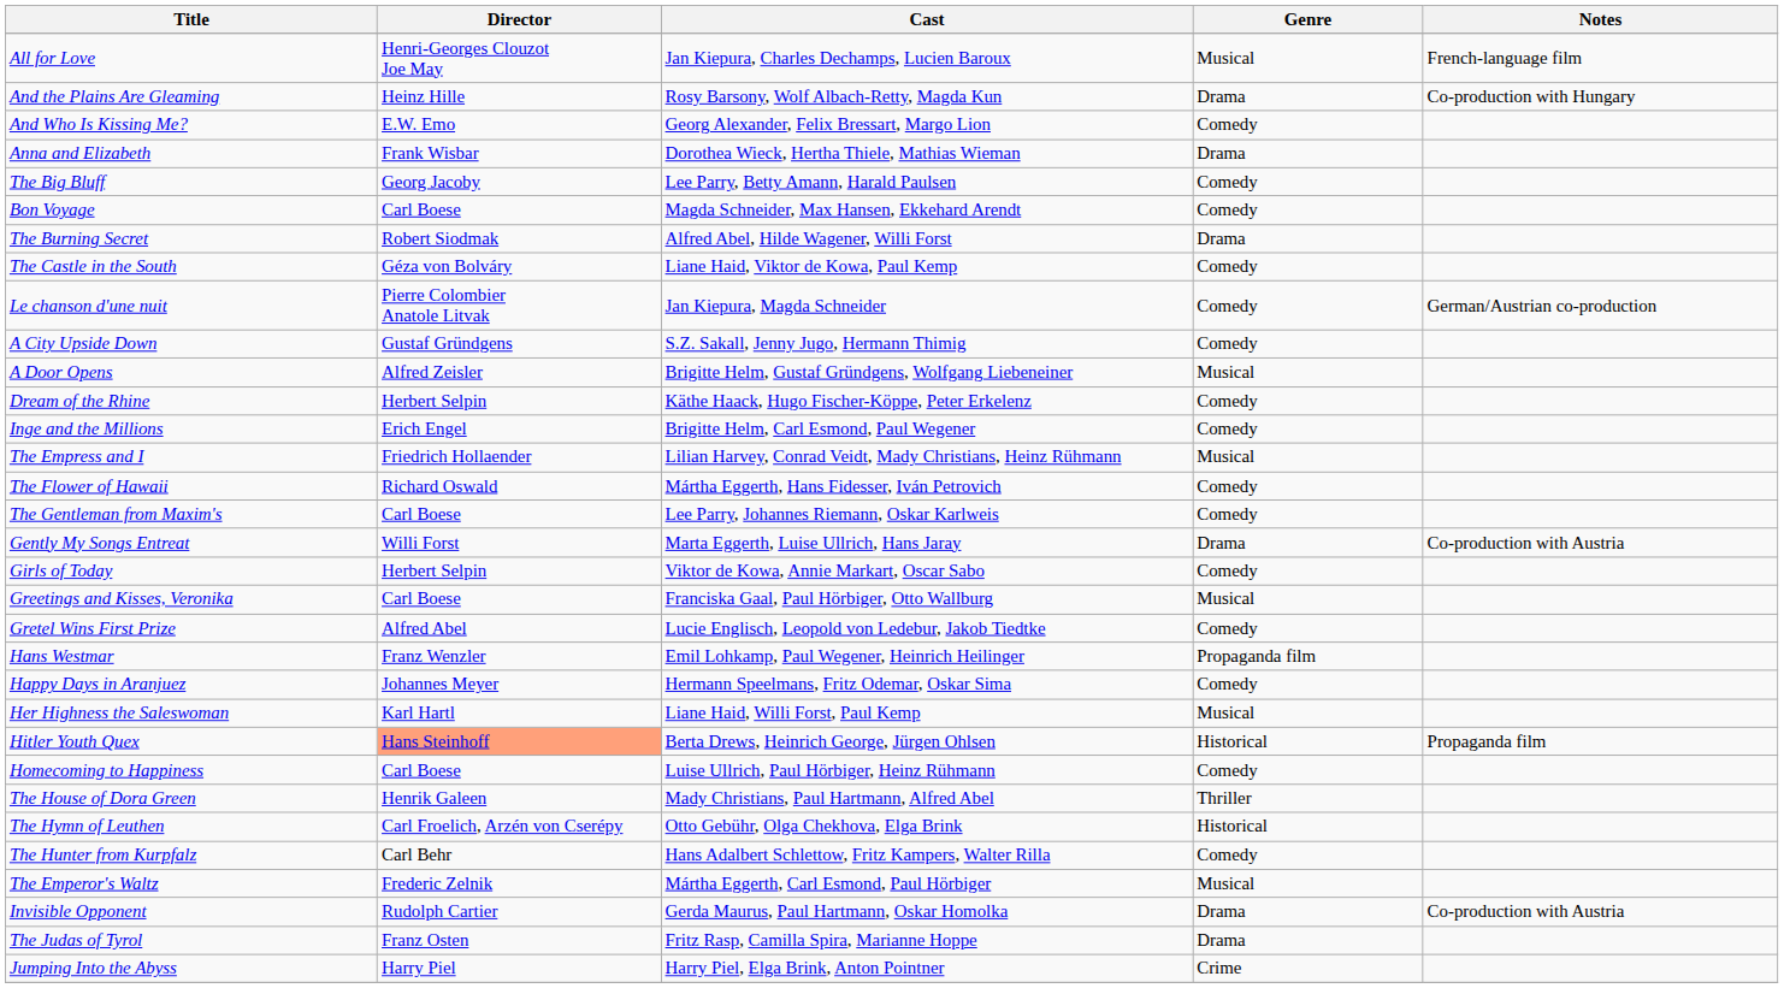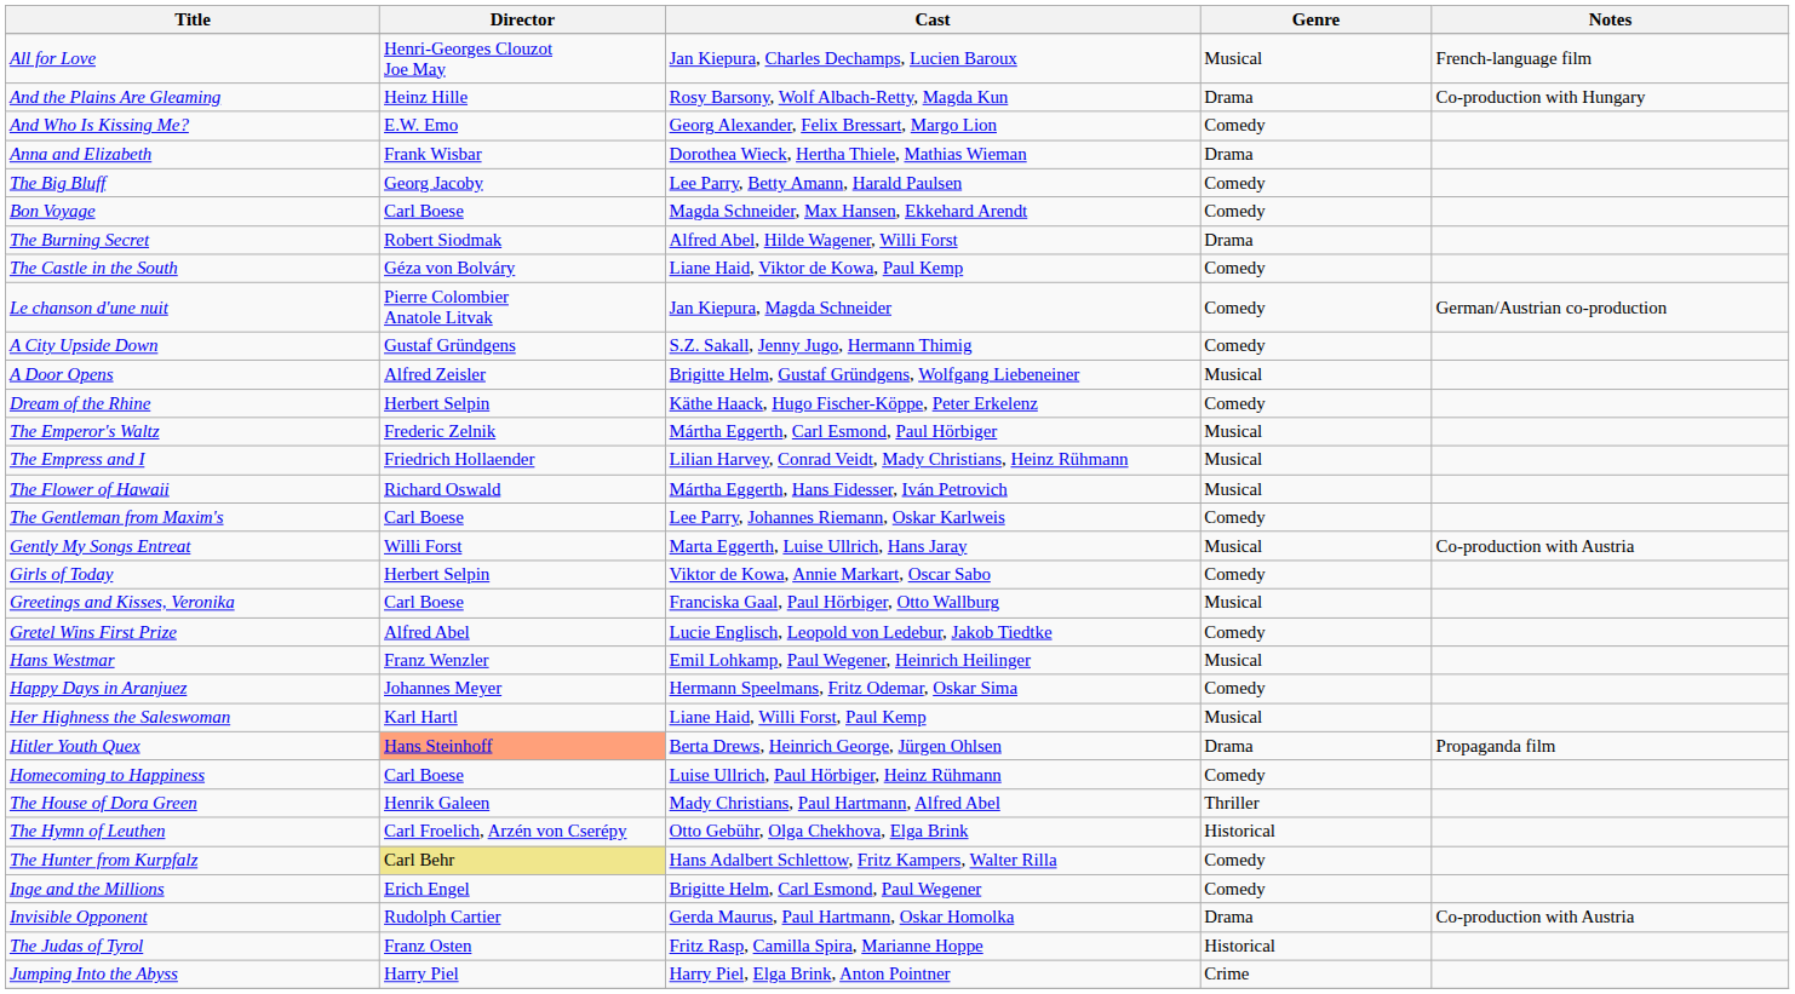 <table class="wikitable" style="width:100%;">
 <tr>
 <th style="width:21%;">Title</th>
 <th style="width:16%;">Director</th>
 <th style="width:30%;">Cast</th>
 <th style="width:13%;">Genre</th>
 <th style="width:20%;">Notes</th>
 </tr>
 <tr>
 </tr>
 <tr>
 <td><em><a href='#'>All for Love</a></em></td>
 <td><a href='#'>Henri-Georges Clouzot</a><br><a href='#'>Joe May</a></td>
 <td><a href='#'>Jan Kiepura</a>, <a href='#'>Charles Dechamps</a>, <a href='#'>Lucien Baroux</a></td>
 <td>Musical</td>
 <td>French-language film</td>
 </tr>
 <tr>
 <td><em><a href='#'>And the Plains Are Gleaming</a></em></td>
 <td><a href='#'>Heinz Hille</a></td>
 <td><a href='#'>Rosy Barsony</a>, <a href='#'>Wolf Albach-Retty</a>, <a href='#'>Magda Kun</a></td>
 <td>Drama</td>
 <td>Co-production with Hungary</td>
 </tr>
 <tr>
 <td><em><a href='#'>And Who Is Kissing Me?</a></em></td>
 <td><a href='#'>E.W. Emo</a></td>
 <td><a href='#'>Georg Alexander</a>, <a href='#'>Felix Bressart</a>, <a href='#'>Margo Lion</a></td>
 <td>Comedy</td>
 <td></td>
 </tr>
 <tr>
 <td><em><a href='#'>Anna and Elizabeth</a></em></td>
 <td><a href='#'>Frank Wisbar</a></td>
 <td><a href='#'>Dorothea Wieck</a>, <a href='#'>Hertha Thiele</a>, <a href='#'>Mathias Wieman</a></td>
 <td>Drama</td>
 <td></td>
 </tr>
 <tr>
 <td><em><a href='#'>The Big Bluff</a></em></td>
 <td><a href='#'>Georg Jacoby</a></td>
 <td><a href='#'>Lee Parry</a>, <a href='#'>Betty Amann</a>, <a href='#'>Harald Paulsen</a></td>
 <td>Comedy</td>
 <td></td>
 </tr>
 <tr>
 <td><em><a href='#'>Bon Voyage</a></em></td>
 <td><a href='#'>Carl Boese</a></td>
 <td><a href='#'>Magda Schneider</a>, <a href='#'>Max Hansen</a>, <a href='#'>Ekkehard Arendt</a></td>
 <td>Comedy</td>
 <td></td>
 </tr>
 <tr>
 <td><em><a href='#'>The Burning Secret</a></em></td>
 <td><a href='#'>Robert Siodmak</a></td>
 <td><a href='#'>Alfred Abel</a>, <a href='#'>Hilde Wagener</a>, <a href='#'>Willi Forst</a></td>
 <td>Drama</td>
 <td></td>
 </tr>
 <tr>
 <td><em><a href='#'>The Castle in the South</a></em></td>
 <td><a href='#'>Géza von Bolváry</a></td>
 <td><a href='#'>Liane Haid</a>, <a href='#'>Viktor de Kowa</a>, <a href='#'>Paul Kemp</a></td>
 <td>Comedy</td>
 <td></td>
 </tr>
 <tr>
 <td><em><a href='#'>Le chanson d'une nuit</a></em></td>
 <td><a href='#'>Pierre Colombier</a><br><a href='#'>Anatole Litvak</a></td>
 <td><a href='#'>Jan Kiepura</a>, <a href='#'>Magda Schneider</a></td>
 <td>Comedy</td>
 <td> German/Austrian co-production</td>
 </tr>
 <tr>
 <td><em><a href='#'>A City Upside Down</a></em></td>
 <td><a href='#'>Gustaf Gründgens</a></td>
 <td><a href='#'>S.Z. Sakall</a>, <a href='#'>Jenny Jugo</a>, <a href='#'>Hermann Thimig</a></td>
 <td>Comedy</td>
 <td></td>
 </tr>
 <tr>
 <td><em><a href='#'>A Door Opens</a></em></td>
 <td><a href='#'>Alfred Zeisler</a></td>
 <td><a href='#'>Brigitte Helm</a>, <a href='#'>Gustaf Gründgens</a>, <a href='#'>Wolfgang Liebeneiner</a></td>
 <td>Musical</td>
 <td></td>
 </tr>
 <tr>
 <td><em><a href='#'>Dream of the Rhine</a></em></td>
 <td><a href='#'>Herbert Selpin</a></td>
 <td><a href='#'>Käthe Haack</a>, <a href='#'>Hugo Fischer-Köppe</a>, <a href='#'>Peter Erkelenz</a></td>
 <td>Comedy</td>
 <td></td>
 </tr>
 <tr>
-<td><em><a href='#'>Inge and the Millions</a></em></td>
-<td><a href='#'>Erich Engel</a></td>
-<td><a href='#'>Brigitte Helm</a>, <a href='#'>Carl Esmond</a>, <a href='#'>Paul Wegener</a></td>
-<td>Comedy</td>
+<td><em><a href='#'>The Emperor's Waltz</a></em></td>
+<td><a href='#'>Frederic Zelnik</a></td>
+<td><a href='#'>Mártha Eggerth</a>, <a href='#'>Carl Esmond</a>, <a href='#'>Paul Hörbiger</a></td>
+<td>Musical</td>
 <td></td>
 </tr>
 <tr>
 <td><em><a href='#'>The Empress and I</a></em></td>
 <td><a href='#'>Friedrich Hollaender</a></td>
 <td><a href='#'>Lilian Harvey</a>, <a href='#'>Conrad Veidt</a>, <a href='#'>Mady Christians</a>, <a href='#'>Heinz Rühmann</a></td>
 <td>Musical</td>
 <td></td>
 </tr>
 <tr>
 <td><em><a href='#'>The Flower of Hawaii</a></em></td>
 <td><a href='#'>Richard Oswald</a></td>
 <td><a href='#'>Mártha Eggerth</a>, <a href='#'>Hans Fidesser</a>, <a href='#'>Iván Petrovich</a></td>
-<td>Comedy</td>
+<td>Musical</td>
 <td></td>
 </tr>
 <tr>
 <td><em><a href='#'>The Gentleman from Maxim's</a></em></td>
 <td><a href='#'>Carl Boese</a></td>
 <td><a href='#'>Lee Parry</a>, <a href='#'>Johannes Riemann</a>, <a href='#'>Oskar Karlweis</a></td>
 <td>Comedy</td>
 <td></td>
 </tr>
 <tr>
 <td><em><a href='#'>Gently My Songs Entreat</a></em></td>
 <td><a href='#'>Willi Forst</a></td>
 <td><a href='#'>Marta Eggerth</a>, <a href='#'>Luise Ullrich</a>, <a href='#'>Hans Jaray</a></td>
-<td>Drama</td>
+<td>Musical</td>
 <td>Co-production with Austria</td>
 </tr>
 <tr>
 <td><em><a href='#'>Girls of Today</a></em></td>
 <td><a href='#'>Herbert Selpin</a></td>
 <td><a href='#'>Viktor de Kowa</a>, <a href='#'>Annie Markart</a>, <a href='#'>Oscar Sabo</a></td>
 <td>Comedy</td>
 <td></td>
 </tr>
 <tr>
 <td><em><a href='#'>Greetings and Kisses, Veronika</a></em></td>
 <td><a href='#'>Carl Boese</a></td>
 <td><a href='#'>Franciska Gaal</a>, <a href='#'>Paul Hörbiger</a>, <a href='#'>Otto Wallburg</a></td>
 <td>Musical</td>
 <td></td>
 </tr>
 <tr>
 <td><em><a href='#'>Gretel Wins First Prize</a></em></td>
 <td><a href='#'>Alfred Abel</a></td>
 <td><a href='#'>Lucie Englisch</a>, <a href='#'>Leopold von Ledebur</a>, <a href='#'>Jakob Tiedtke</a></td>
 <td>Comedy</td>
 <td></td>
 </tr>
 <tr>
 <td><em><a href='#'>Hans Westmar</a></em></td>
 <td><a href='#'>Franz Wenzler</a></td>
 <td><a href='#'>Emil Lohkamp</a>, <a href='#'>Paul Wegener</a>, <a href='#'>Heinrich Heilinger</a></td>
-<td>Propaganda film</td>
+<td>Musical</td>
 <td></td>
 </tr>
 <tr>
 <td><em><a href='#'>Happy Days in Aranjuez</a></em></td>
 <td><a href='#'>Johannes Meyer</a></td>
 <td><a href='#'>Hermann Speelmans</a>, <a href='#'>Fritz Odemar</a>, <a href='#'>Oskar Sima</a></td>
 <td>Comedy</td>
 <td></td>
 </tr>
 <tr>
 <td><em><a href='#'>Her Highness the Saleswoman</a></em></td>
 <td><a href='#'>Karl Hartl</a></td>
 <td><a href='#'>Liane Haid</a>, <a href='#'>Willi Forst</a>, <a href='#'>Paul Kemp</a></td>
 <td>Musical</td>
 <td></td>
 </tr>
 <tr>
 <td><em><a href='#'>Hitler Youth Quex</a></em></td>
 <td style="background: lightsalmon;"><a href='#'>Hans Steinhoff</a></td>
 <td><a href='#'>Berta Drews</a>, <a href='#'>Heinrich George</a>, <a href='#'>Jürgen Ohlsen</a></td>
-<td>Historical</td>
+<td>Drama</td>
 <td>Propaganda film</td>
 </tr>
 <tr>
 <td><em><a href='#'>Homecoming to Happiness</a></em></td>
 <td><a href='#'>Carl Boese</a></td>
 <td><a href='#'>Luise Ullrich</a>, <a href='#'>Paul Hörbiger</a>, <a href='#'>Heinz Rühmann</a></td>
 <td>Comedy</td>
 <td></td>
 </tr>
 <tr>
 <td><em><a href='#'>The House of Dora Green</a></em></td>
 <td><a href='#'>Henrik Galeen</a></td>
 <td><a href='#'>Mady Christians</a>, <a href='#'>Paul Hartmann</a>, <a href='#'>Alfred Abel</a></td>
 <td>Thriller</td>
 <td></td>
 </tr>
 <tr>
 <td><em><a href='#'>The Hymn of Leuthen</a></em></td>
 <td><a href='#'>Carl Froelich</a>, <a href='#'>Arzén von Cserépy</a></td>
 <td><a href='#'>Otto Gebühr</a>, <a href='#'>Olga Chekhova</a>, <a href='#'>Elga Brink</a></td>
 <td>Historical</td>
 <td></td>
 </tr>
 <tr>
 <td><em><a href='#'>The Hunter from Kurpfalz</a></em></td>
-<td>Carl Behr</td>
+<td style="background: khaki;">Carl Behr</td>
 <td><a href='#'>Hans Adalbert Schlettow</a>, <a href='#'>Fritz Kampers</a>, <a href='#'>Walter Rilla</a></td>
 <td>Comedy</td>
 <td></td>
 </tr>
 <tr>
-<td><em><a href='#'>The Emperor's Waltz</a></em></td>
-<td><a href='#'>Frederic Zelnik</a></td>
-<td><a href='#'>Mártha Eggerth</a>, <a href='#'>Carl Esmond</a>, <a href='#'>Paul Hörbiger</a></td>
-<td>Musical</td>
+<td><em><a href='#'>Inge and the Millions</a></em></td>
+<td><a href='#'>Erich Engel</a></td>
+<td><a href='#'>Brigitte Helm</a>, <a href='#'>Carl Esmond</a>, <a href='#'>Paul Wegener</a></td>
+<td>Comedy</td>
 <td></td>
 </tr>
 <tr>
 <td><em><a href='#'>Invisible Opponent</a></em></td>
 <td><a href='#'>Rudolph Cartier</a></td>
 <td><a href='#'>Gerda Maurus</a>, <a href='#'>Paul Hartmann</a>, <a href='#'>Oskar Homolka</a></td>
 <td>Drama</td>
 <td>Co-production with Austria</td>
 </tr>
 <tr>
 <td><em><a href='#'>The Judas of Tyrol</a></em></td>
 <td><a href='#'>Franz Osten</a></td>
 <td><a href='#'>Fritz Rasp</a>, <a href='#'>Camilla Spira</a>, <a href='#'>Marianne Hoppe</a></td>
-<td>Drama</td>
+<td>Historical</td>
 <td></td>
 </tr>
 <tr>
 <td><em><a href='#'>Jumping Into the Abyss</a></em></td>
 <td><a href='#'>Harry Piel</a></td>
 <td><a href='#'>Harry Piel</a>, <a href='#'>Elga Brink</a>, <a href='#'>Anton Pointner</a></td>
 <td>Crime</td>
 <td></td>
 </tr>
 <tr>
 </tr>
 </table>
